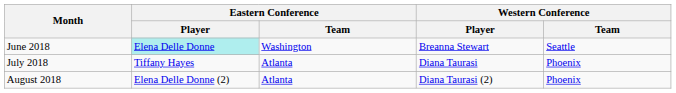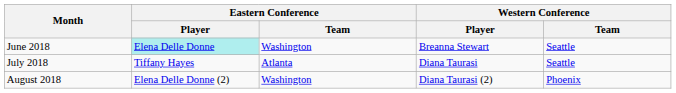 <table class="wikitable" style="width: 80%">
 <tr>
 <th rowspan=2 width=60>Month</th>
 <th colspan=2 width=120>Eastern Conference</th>
 <th colspan=2 width=120>Western Conference</th>
 </tr>
 <tr>
 <th width=60>Player</th>
 <th width=60>Team</th>
 <th width=60>Player</th>
 <th width=60>Team</th>
 </tr>
 <tr>
 <td>June 2018</td>
 <td style="background: paleturquoise;"><a href='#'>Elena Delle Donne</a></td>
 <td><a href='#'>Washington</a></td>
 <td><a href='#'>Breanna Stewart</a></td>
 <td><a href='#'>Seattle</a></td>
 </tr>
 <tr>
 <td>July 2018</td>
 <td><a href='#'>Tiffany Hayes</a></td>
 <td><a href='#'>Atlanta</a></td>
 <td><a href='#'>Diana Taurasi</a></td>
-<td><a href='#'>Phoenix</a></td>
+<td><a href='#'>Seattle</a></td>
 </tr>
 <tr>
 <td>August 2018</td>
 <td><a href='#'>Elena Delle Donne</a> (2)</td>
-<td><a href='#'>Atlanta</a></td>
+<td><a href='#'>Washington</a></td>
 <td><a href='#'>Diana Taurasi</a> (2)</td>
 <td><a href='#'>Phoenix</a></td>
 </tr>
 </table>
